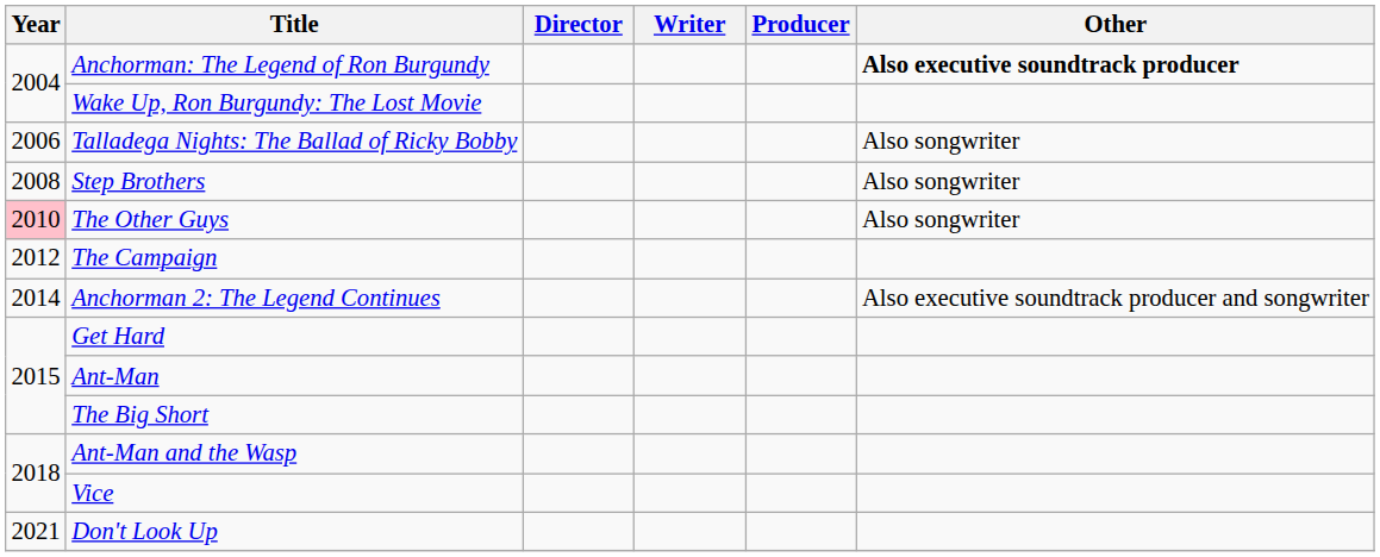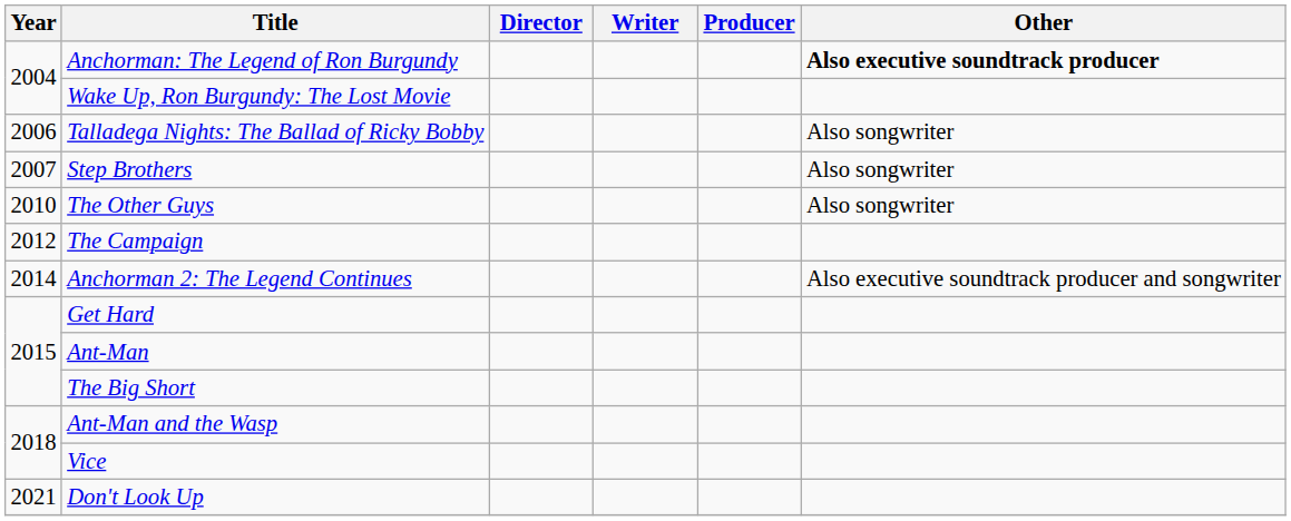 <table class="wikitable">
 <tr>
 <th>Year</th>
 <th>Title</th>
 <th width="65"><a href='#'>Director</a></th>
 <th width="65"><a href='#'>Writer</a></th>
 <th width="65"><a href='#'>Producer</a></th>
 <th>Other</th>
 </tr>
 <tr>
 <td rowspan="2">2004</td>
 <td><em><a href='#'>Anchorman: The Legend of Ron Burgundy</a></em></td>
 <td></td>
 <td></td>
 <td></td>
 <td><strong>Also executive soundtrack producer</strong></td>
 </tr>
 <tr>
 <td><em><a href='#'>Wake Up, Ron Burgundy: The Lost Movie</a></em></td>
 <td></td>
 <td></td>
 <td></td>
 <td></td>
 </tr>
 <tr>
 <td>2006</td>
 <td><em><a href='#'>Talladega Nights: The Ballad of Ricky Bobby</a></em></td>
 <td></td>
 <td></td>
 <td></td>
 <td>Also songwriter</td>
 </tr>
 <tr>
-<td>2008</td>
+<td>2007</td>
 <td><em><a href='#'>Step Brothers</a></em></td>
 <td></td>
 <td></td>
 <td></td>
 <td>Also songwriter</td>
 </tr>
 <tr>
-<td style="background: pink;">2010</td>
+<td>2010</td>
 <td><em><a href='#'>The Other Guys</a></em></td>
 <td></td>
 <td></td>
 <td></td>
 <td>Also songwriter</td>
 </tr>
 <tr>
 <td>2012</td>
 <td><em><a href='#'>The Campaign</a></em></td>
 <td></td>
 <td></td>
 <td></td>
 <td></td>
 </tr>
 <tr>
 <td>2014</td>
 <td><em><a href='#'>Anchorman 2: The Legend Continues</a></em></td>
 <td></td>
 <td></td>
 <td></td>
 <td>Also executive soundtrack producer and songwriter</td>
 </tr>
 <tr>
 <td rowspan="3">2015</td>
 <td><em><a href='#'>Get Hard</a></em></td>
 <td></td>
 <td></td>
 <td></td>
 <td></td>
 </tr>
 <tr>
 <td><em><a href='#'>Ant-Man</a></em></td>
 <td></td>
 <td></td>
 <td></td>
 <td></td>
 </tr>
 <tr>
 <td><em><a href='#'>The Big Short</a></em></td>
 <td></td>
 <td></td>
 <td></td>
 <td></td>
 </tr>
 <tr>
 <td rowspan="2">2018</td>
 <td><em><a href='#'>Ant-Man and the Wasp</a></em></td>
 <td></td>
 <td></td>
 <td></td>
 <td></td>
 </tr>
 <tr>
 <td><em><a href='#'>Vice</a></em></td>
 <td></td>
 <td></td>
 <td></td>
 <td></td>
 </tr>
 <tr>
 <td>2021</td>
 <td><em><a href='#'>Don't Look Up</a></em></td>
 <td></td>
 <td></td>
 <td></td>
 <td></td>
 </tr>
 <tr>
 </tr>
 </table>
